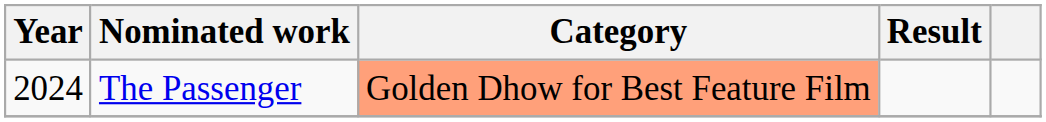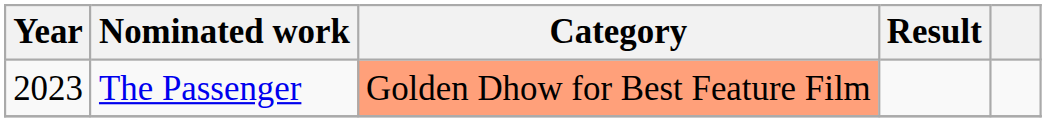 <table class="wikitable sortable">
 <tr>
 <th>Year</th>
 <th>Nominated work</th>
 <th>Category</th>
 <th>Result</th>
 <th scope="col" style="width:1em;"></th>
 </tr>
 <tr>
-<td>2024</td>
+<td>2023</td>
 <td><a href='#'>The Passenger</a></td>
 <td style="background: lightsalmon;">Golden Dhow for Best Feature Film</td>
 <td></td>
 <td></td>
 </tr>
 <tr>
 </tr>
 </table>
